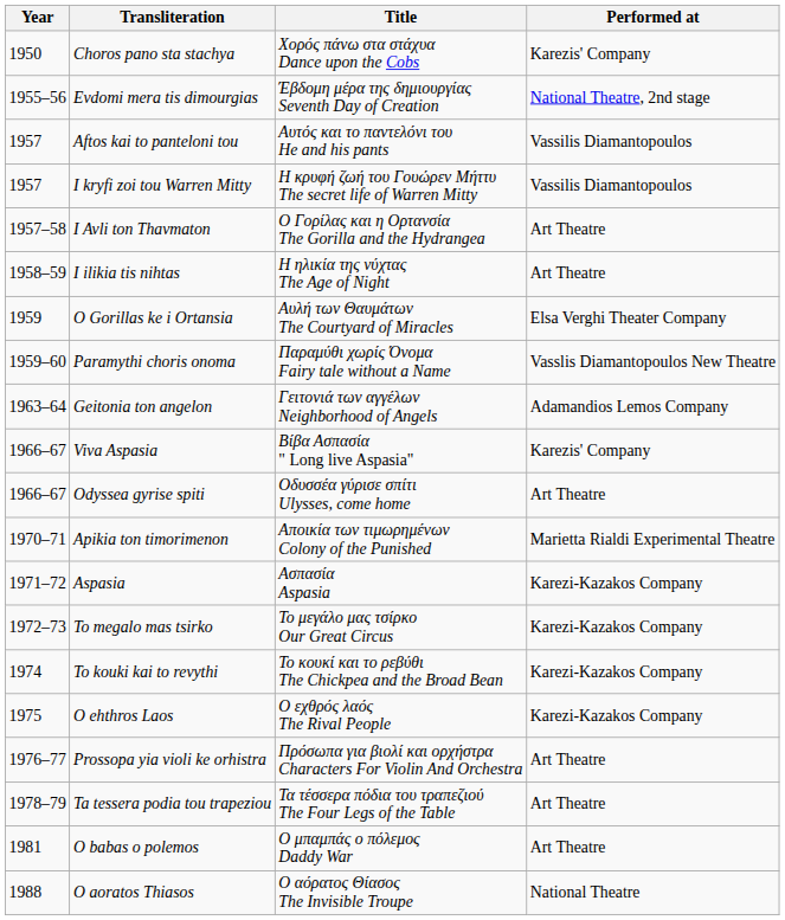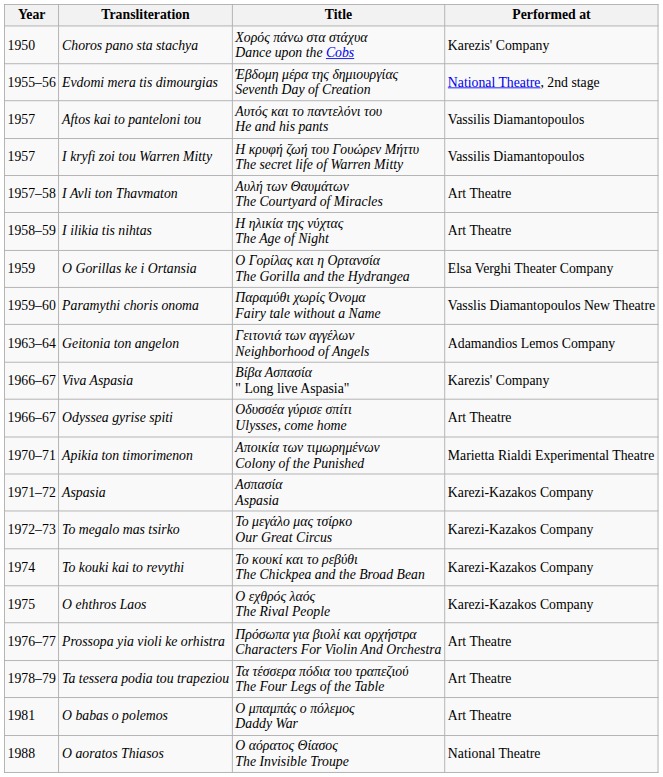 <table class="wikitable">
 <tr>
 <th>Year</th>
 <th>Transliteration</th>
 <th>Title</th>
 <th>Performed at</th>
 </tr>
 <tr>
 <td>1950</td>
 <td><em>Choros pano sta stachya</em></td>
 <td><em>Χορός πάνω στα στάχυα</em><br><em>Dance upon the <a href='#'>Cobs</a></em></td>
 <td>Karezis' Company</td>
 </tr>
 <tr>
 <td>1955–56</td>
 <td><em>Evdomi mera tis dimourgias</em></td>
 <td><em>Έβδομη μέρα της δημιουργίας</em><br><em>Seventh Day of Creation</em></td>
 <td><a href='#'>National Theatre</a>, 2nd stage</td>
 </tr>
 <tr>
 <td>1957</td>
 <td><em>Aftos kai to panteloni tou</em></td>
 <td><em>Αυτός και το παντελόνι του</em><br><em>He and his pants</em></td>
 <td>Vassilis Diamantopoulos</td>
 </tr>
 <tr>
 <td>1957</td>
 <td><em>I kryfi zoi tou Warren Mitty</em></td>
 <td><em>Η κρυφή ζωή του Γουώρεν Μήττυ</em><br><em>The secret life of Warren Mitty </em></td>
 <td>Vassilis Diamantopoulos</td>
 </tr>
 <tr>
 <td>1957–58</td>
 <td><em>I Avli ton Thavmaton</em></td>
-<td><em>Ο Γορίλας και η Ορτανσία</em><br><em>The Gorilla and the Hydrangea</em></td>
+<td><em>Αυλή των Θαυμάτων</em><br><em>The Courtyard of Miracles</em></td>
 <td>Art Theatre</td>
 </tr>
 <tr>
 <td>1958–59</td>
 <td><em>I ilikia tis nihtas</em></td>
 <td><em>Η ηλικία της νύχτας</em><br><em>The Age of Night</em></td>
 <td>Art Theatre</td>
 </tr>
 <tr>
 <td>1959</td>
 <td><em>O Gorillas ke i Ortansia</em></td>
-<td><em>Αυλή των Θαυμάτων</em><br><em>The Courtyard of Miracles</em></td>
+<td><em>Ο Γορίλας και η Ορτανσία</em><br><em>The Gorilla and the Hydrangea</em></td>
 <td>Elsa Verghi Theater Company</td>
 </tr>
 <tr>
 <td>1959–60</td>
 <td><em>Paramythi choris onoma</em></td>
 <td><em>Παραμύθι χωρίς Όνομα</em><br><em>Fairy tale without a Name</em></td>
 <td>Vasslis Diamantopoulos New Theatre</td>
 </tr>
 <tr>
 <td>1963–64</td>
 <td><em>Geitonia ton angelon</em></td>
 <td><em>Γειτονιά των αγγέλων</em><br><em>Neighborhood of Angels</em></td>
 <td>Adamandios Lemos Company</td>
 </tr>
 <tr>
 <td>1966–67</td>
 <td><em>Viva Aspasia</em></td>
 <td><em>Βίβα Ασπασία</em> <br>" Long live Aspasia"</td>
 <td>Karezis' Company</td>
 </tr>
 <tr>
 <td>1966–67</td>
 <td><em>Odyssea gyrise spiti</em></td>
 <td><em>Οδυσσέα γύρισε σπίτι</em><br><em>Ulysses, come home</em></td>
 <td>Art Theatre</td>
 </tr>
 <tr>
 <td>1970–71</td>
 <td><em>Apikia ton timorimenon</em></td>
 <td><em>Αποικία των τιμωρημένων</em><br><em>Colony of the Punished</em></td>
 <td>Marietta Rialdi Experimental Theatre</td>
 </tr>
 <tr>
 <td>1971–72</td>
 <td><em>Aspasia</em></td>
 <td><em>Ασπασία</em><br> <em>Aspasia</em></td>
 <td>Karezi-Kazakos Company</td>
 </tr>
 <tr>
 <td>1972–73</td>
 <td><em>To megalo mas tsirko</em></td>
 <td><em>Το μεγάλο μας τσίρκο</em><br><em>Our Great Circus</em></td>
 <td>Karezi-Kazakos Company</td>
 </tr>
 <tr>
 <td>1974</td>
 <td><em>To kouki kai to revythi</em></td>
 <td><em>Το κουκί και το ρεβύθι</em><br><em>The Chickpea and the Broad Bean</em></td>
 <td>Karezi-Kazakos Company</td>
 </tr>
 <tr>
 <td>1975</td>
 <td><em>O ehthros Laos</em></td>
 <td><em>Ο εχθρός λαός</em><br><em>The Rival People</em></td>
 <td>Karezi-Kazakos Company</td>
 </tr>
 <tr>
 <td>1976–77</td>
 <td><em>Prossopa yia violi ke orhistra</em></td>
 <td><em>Πρόσωπα για βιολί και ορχήστρα</em><br><em>Characters For Violin And Orchestra</em></td>
 <td>Art Theatre</td>
 </tr>
 <tr>
 <td>1978–79</td>
 <td><em>Ta tessera podia tou trapeziou</em></td>
 <td><em>Τα τέσσερα πόδια του τραπεζιού</em><br><em>The Four Legs of the Table</em></td>
 <td>Art Theatre</td>
 </tr>
 <tr>
 <td>1981</td>
 <td><em>O babas o polemos</em></td>
 <td><em>Ο μπαμπάς ο πόλεμος</em><br><em> Daddy War</em></td>
 <td>Art Theatre</td>
 </tr>
 <tr>
 <td>1988</td>
 <td><em>O aoratos Thiasos</em></td>
 <td><em>Ο αόρατος Θίασος</em><br><em>The Invisible Troupe</em></td>
 <td>National Theatre</td>
 </tr>
 </table>
